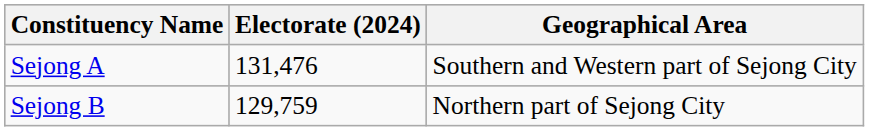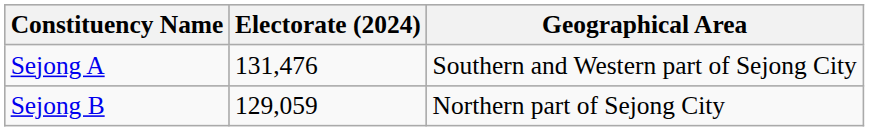 <table class="wikitable">
 <tr>
 <th>Constituency Name</th>
 <th>Electorate (2024)</th>
 <th>Geographical Area</th>
 </tr>
 <tr>
 <td><a href='#'>Sejong A</a></td>
 <td>131,476</td>
 <td>Southern and Western part of Sejong City</td>
 </tr>
 <tr>
 <td><a href='#'>Sejong B</a></td>
-<td>129,759</td>
+<td>129,059</td>
 <td>Northern part of Sejong City</td>
 </tr>
 </table>
